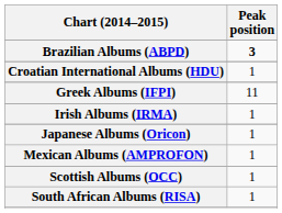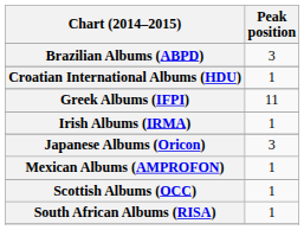 <table class="wikitable sortable plainrowheaders" style="text-align:center;">
 <tr>
 <th scope="col">Chart (2014–2015)</th>
 <th scope="col">Peak<br>position</th>
 </tr>
 <tr>
 </tr>
 <tr>
 </tr>
 <tr>
 </tr>
 <tr>
 </tr>
 <tr>
 <th scope="row">Brazilian Albums (<a href='#'>ABPD</a>)</th>
-<td><strong>3</strong></td>
+<td>3</td>
 </tr>
 <tr>
 </tr>
 <tr>
 <th scope="row">Croatian International Albums (<a href='#'>HDU</a>)</th>
 <td>1</td>
 </tr>
 <tr>
 </tr>
 <tr>
 </tr>
 <tr>
 </tr>
 <tr>
 </tr>
 <tr>
 </tr>
 <tr>
 </tr>
 <tr>
 <th scope="row">Greek Albums (<a href='#'>IFPI</a>)</th>
 <td>11</td>
 </tr>
 <tr>
 </tr>
 <tr>
 <th scope="row">Irish Albums (<a href='#'>IRMA</a>)</th>
 <td style="text-align:center">1</td>
 </tr>
 <tr>
 </tr>
 <tr>
 <th scope="row">Japanese Albums (<a href='#'>Oricon</a>)</th>
-<td>1</td>
+<td>3</td>
 </tr>
 <tr>
 <th scope="row">Mexican Albums (<a href='#'>AMPROFON</a>)</th>
 <td>1</td>
 </tr>
 <tr>
 </tr>
 <tr>
 </tr>
 <tr>
 </tr>
 <tr>
 </tr>
 <tr>
 <th scope="row">Scottish Albums (<a href='#'>OCC</a>)</th>
 <td>1</td>
 </tr>
 <tr>
 <th scope="row">South African Albums (<a href='#'>RISA</a>)</th>
 <td>1</td>
 </tr>
 <tr>
 </tr>
 <tr>
 </tr>
 <tr>
 </tr>
 <tr>
 </tr>
 <tr>
 </tr>
 <tr>
 </tr>
 <tr>
 </tr>
 </table>
